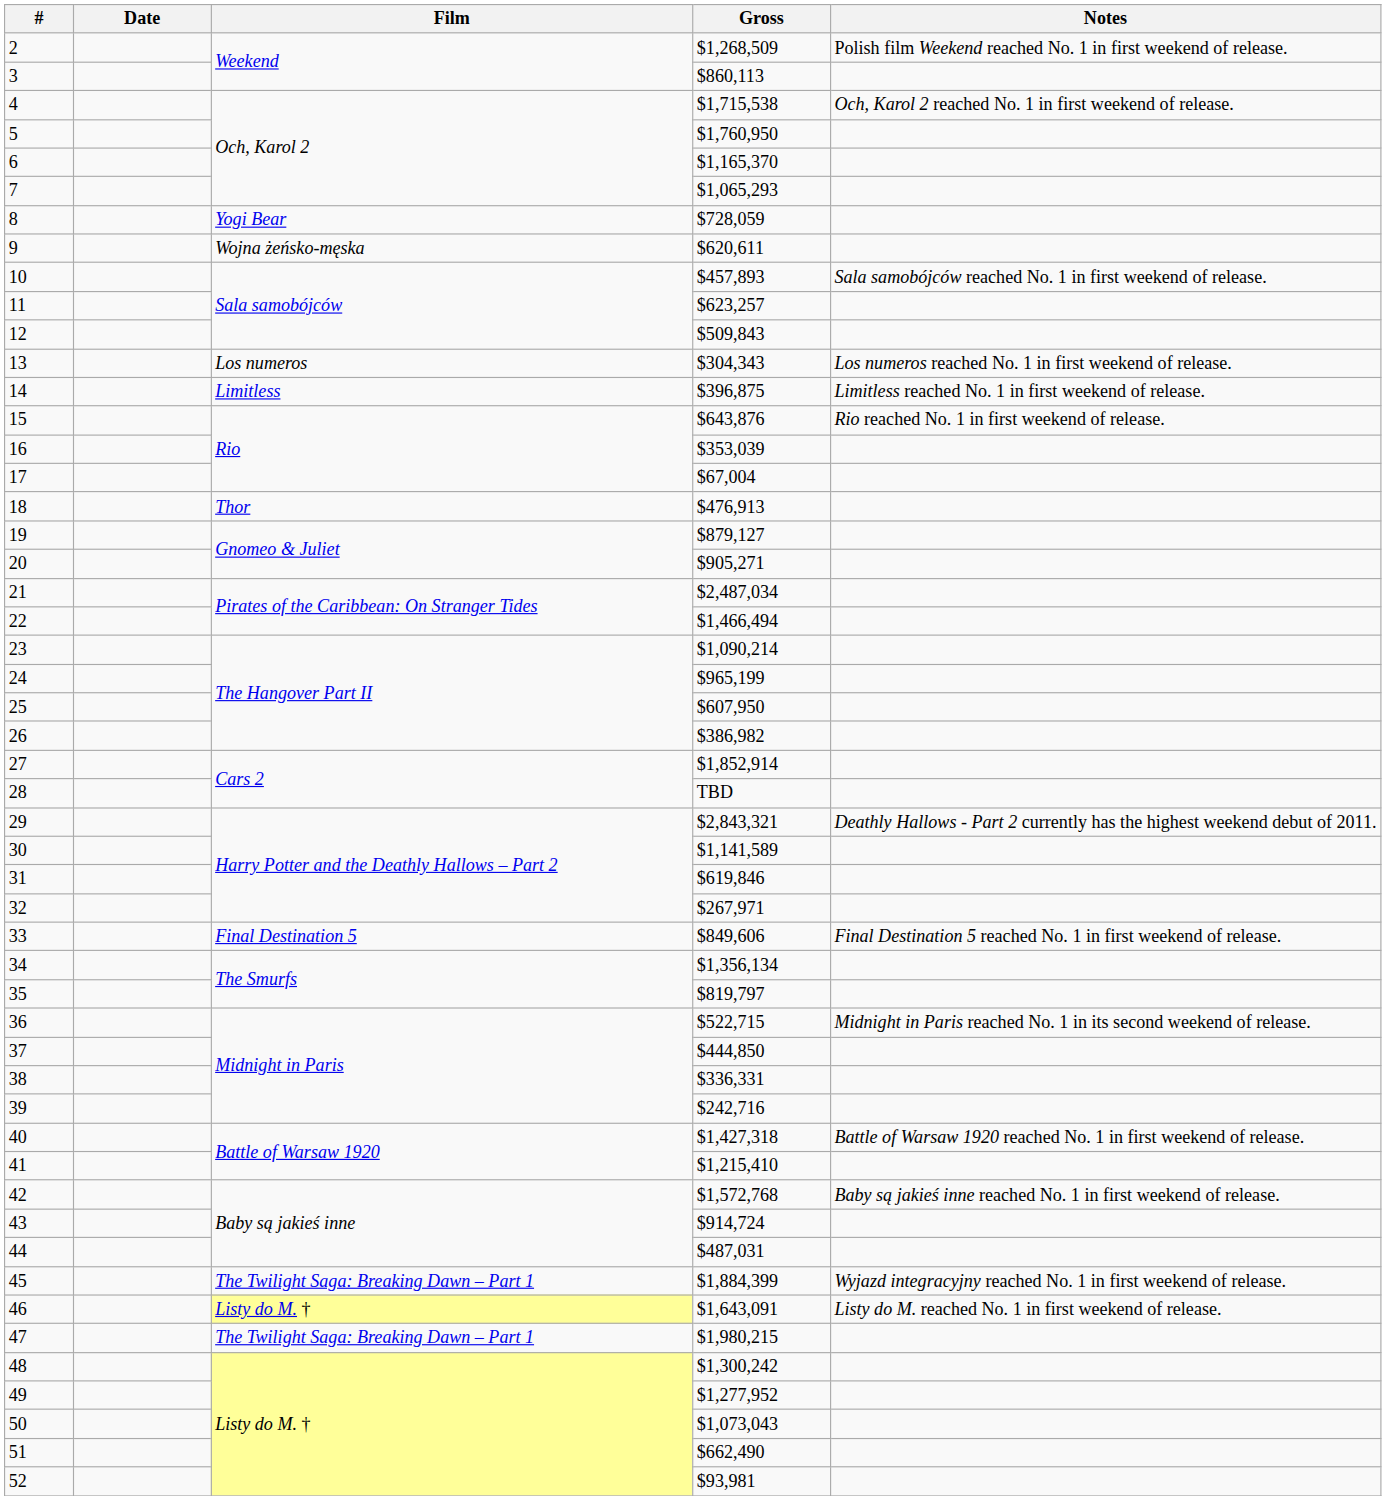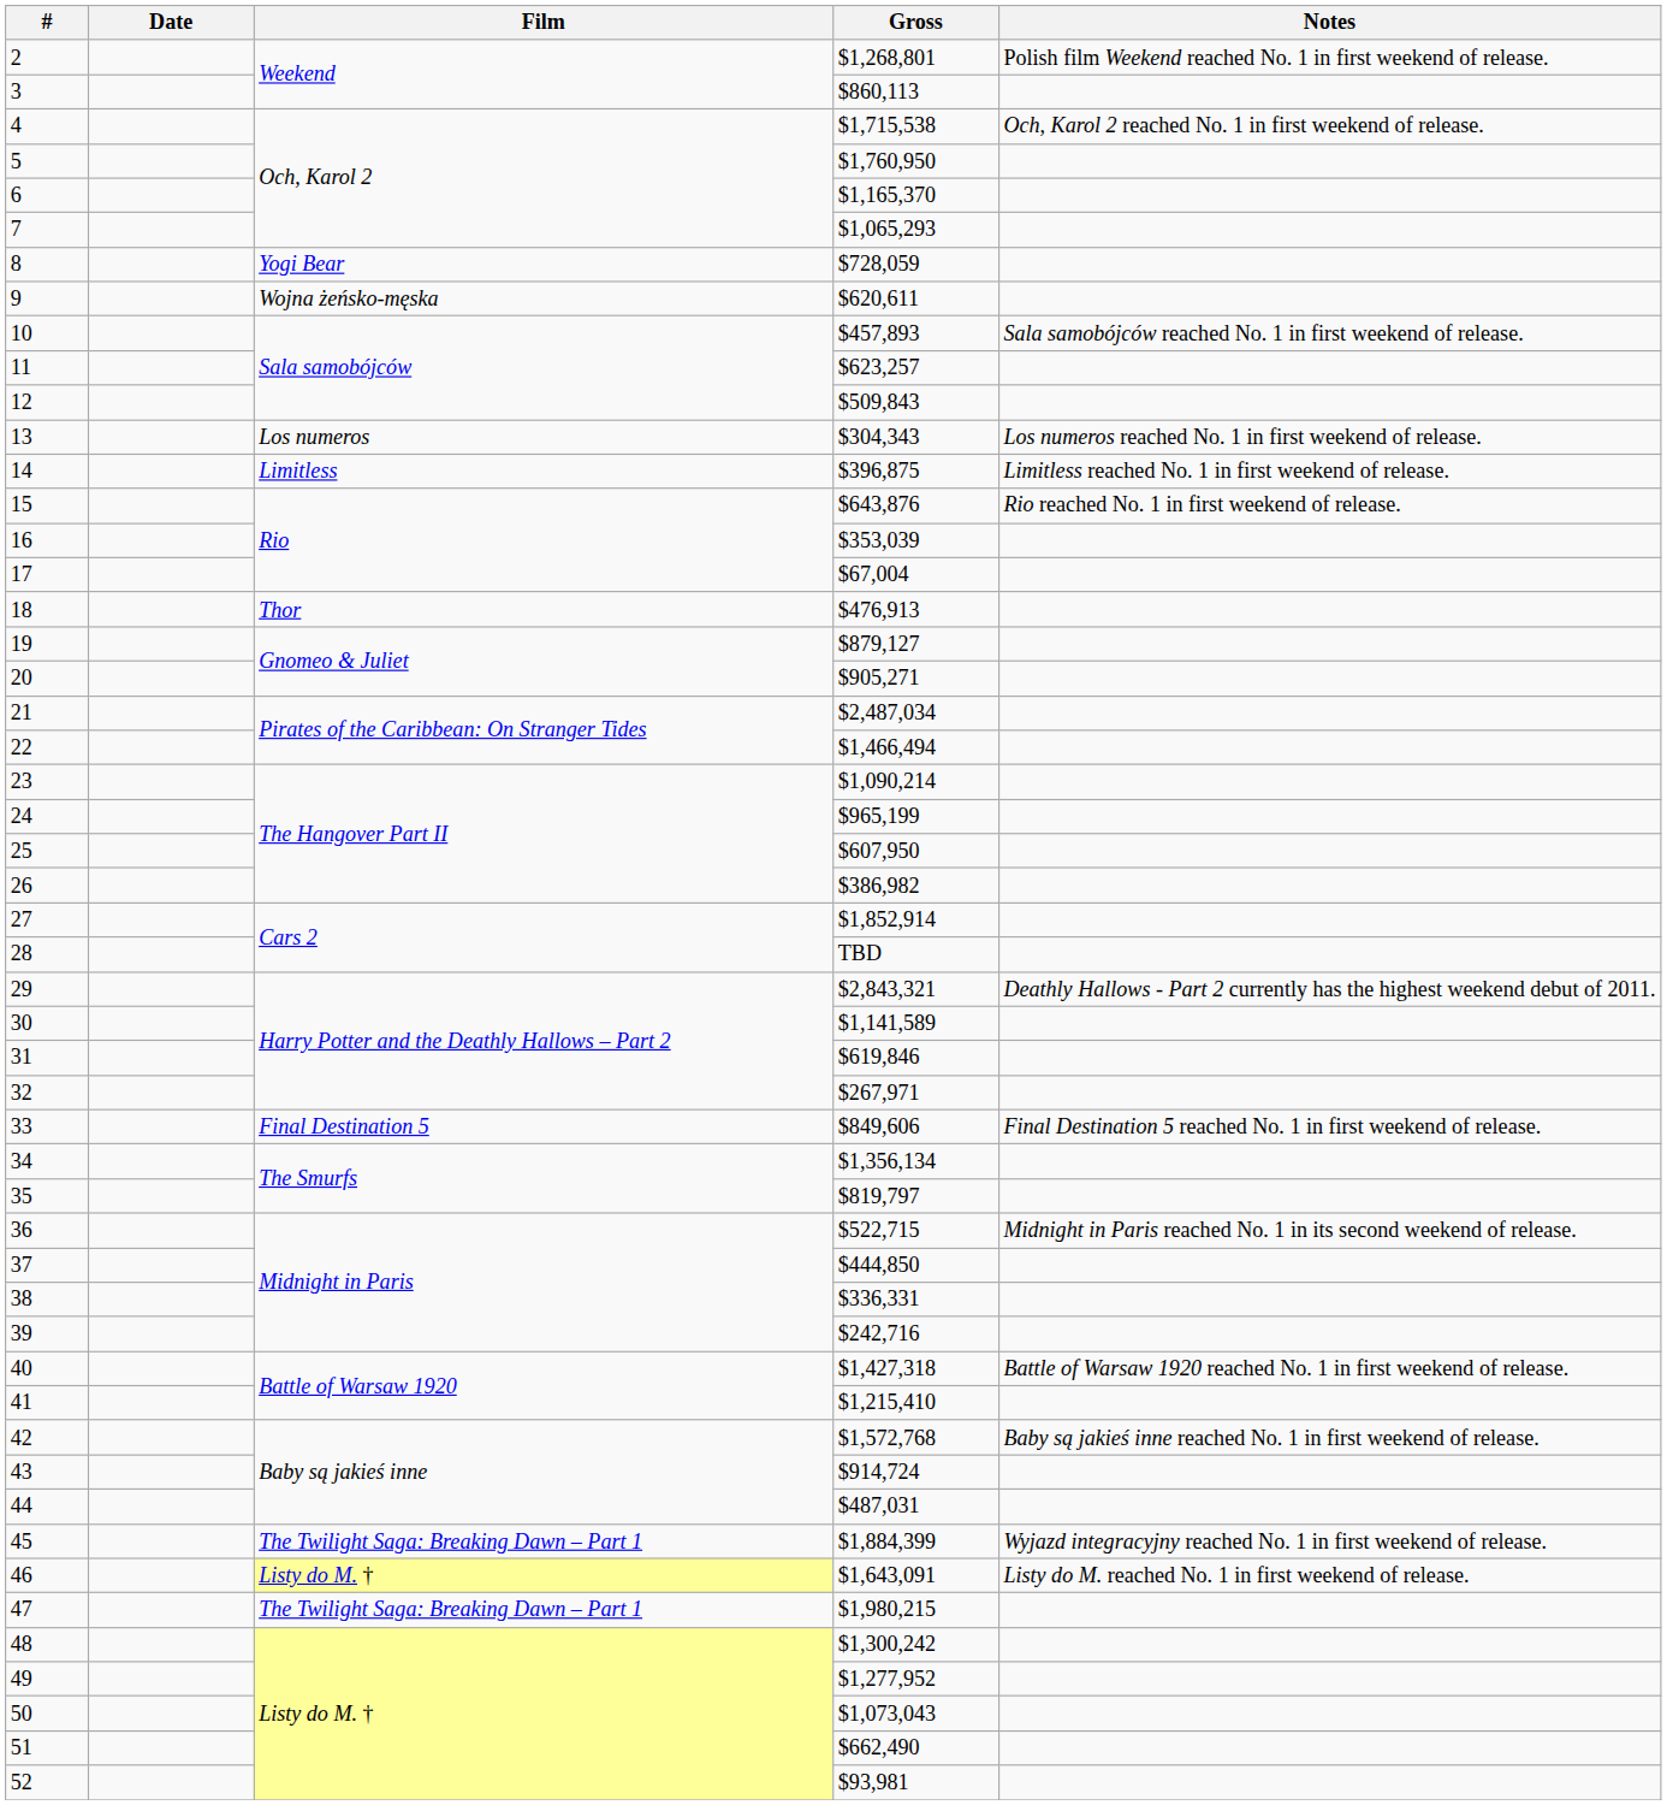 <table class="wikitable sortable">
 <tr>
 <th width="5%">#</th>
 <th width="10%">Date</th>
 <th width="35%">Film</th>
 <th width="10%">Gross</th>
 <th>Notes</th>
 </tr>
 <tr>
 <td>2</td>
 <td></td>
 <td rowspan="2"><em><a href='#'>Weekend</a></em></td>
-<td>$1,268,509</td>
+<td>$1,268,801</td>
 <td>Polish film <em>Weekend</em> reached No. 1 in first weekend of release.</td>
 </tr>
 <tr>
 <td>3</td>
 <td></td>
 <td>$860,113</td>
 <td></td>
 </tr>
 <tr>
 <td>4</td>
 <td></td>
 <td rowspan="4"><em>Och, Karol 2</em></td>
 <td>$1,715,538</td>
 <td><em>Och, Karol 2</em> reached No. 1 in first weekend of release.</td>
 </tr>
 <tr>
 <td>5</td>
 <td></td>
 <td>$1,760,950</td>
 <td></td>
 </tr>
 <tr>
 <td>6</td>
 <td></td>
 <td>$1,165,370</td>
 <td></td>
 </tr>
 <tr>
 <td>7</td>
 <td></td>
 <td>$1,065,293</td>
 <td></td>
 </tr>
 <tr>
 <td>8</td>
 <td></td>
 <td><em><a href='#'>Yogi Bear</a></em></td>
 <td>$728,059</td>
 <td></td>
 </tr>
 <tr>
 <td>9</td>
 <td></td>
 <td><em>Wojna żeńsko-męska</em></td>
 <td>$620,611</td>
 <td></td>
 </tr>
 <tr>
 <td>10</td>
 <td></td>
 <td rowspan="3"><em><a href='#'>Sala samobójców</a></em></td>
 <td>$457,893</td>
 <td><em>Sala samobójców</em> reached No. 1 in first weekend of release.</td>
 </tr>
 <tr>
 <td>11</td>
 <td></td>
 <td>$623,257</td>
 <td></td>
 </tr>
 <tr>
 <td>12</td>
 <td></td>
 <td>$509,843</td>
 <td></td>
 </tr>
 <tr>
 <td>13</td>
 <td></td>
 <td><em>Los numeros</em></td>
 <td>$304,343</td>
 <td><em>Los numeros</em> reached No. 1 in first weekend of release.</td>
 </tr>
 <tr>
 <td>14</td>
 <td></td>
 <td><em><a href='#'>Limitless</a></em></td>
 <td>$396,875</td>
 <td><em>Limitless</em> reached No. 1 in first weekend of release.</td>
 </tr>
 <tr>
 <td>15</td>
 <td></td>
 <td rowspan="3"><em><a href='#'>Rio</a></em></td>
 <td>$643,876</td>
 <td><em>Rio</em> reached No. 1 in first weekend of release.</td>
 </tr>
 <tr>
 <td>16</td>
 <td></td>
 <td>$353,039</td>
 <td></td>
 </tr>
 <tr>
 <td>17</td>
 <td></td>
 <td>$67,004</td>
 <td></td>
 </tr>
 <tr>
 <td>18</td>
 <td></td>
 <td><em><a href='#'>Thor</a></em></td>
 <td>$476,913</td>
 <td></td>
 </tr>
 <tr>
 <td>19</td>
 <td></td>
 <td rowspan="2"><em><a href='#'>Gnomeo & Juliet</a></em></td>
 <td>$879,127</td>
 <td></td>
 </tr>
 <tr>
 <td>20</td>
 <td></td>
 <td>$905,271</td>
 <td></td>
 </tr>
 <tr>
 <td>21</td>
 <td></td>
 <td rowspan="2"><em><a href='#'>Pirates of the Caribbean: On Stranger Tides</a></em></td>
 <td>$2,487,034</td>
 <td></td>
 </tr>
 <tr>
 <td>22</td>
 <td></td>
 <td>$1,466,494</td>
 <td></td>
 </tr>
 <tr>
 <td>23</td>
 <td></td>
 <td rowspan="4"><em><a href='#'>The Hangover Part II</a></em></td>
 <td>$1,090,214</td>
 <td></td>
 </tr>
 <tr>
 <td>24</td>
 <td></td>
 <td>$965,199</td>
 <td></td>
 </tr>
 <tr>
 <td>25</td>
 <td></td>
 <td>$607,950</td>
 <td></td>
 </tr>
 <tr>
 <td>26</td>
 <td></td>
 <td>$386,982</td>
 <td></td>
 </tr>
 <tr>
 <td>27</td>
 <td></td>
 <td rowspan="2"><em><a href='#'>Cars 2</a></em></td>
 <td>$1,852,914</td>
 <td></td>
 </tr>
 <tr>
 <td>28</td>
 <td></td>
 <td>TBD</td>
 <td></td>
 </tr>
 <tr>
 <td>29</td>
 <td></td>
 <td rowspan="4"><em><a href='#'>Harry Potter and the Deathly Hallows – Part 2</a></em></td>
 <td>$2,843,321</td>
 <td><em>Deathly Hallows - Part 2</em> currently has the highest weekend debut of 2011.</td>
 </tr>
 <tr>
 <td>30</td>
 <td></td>
 <td>$1,141,589</td>
 <td></td>
 </tr>
 <tr>
 <td>31</td>
 <td></td>
 <td>$619,846</td>
 <td></td>
 </tr>
 <tr>
 <td>32</td>
 <td></td>
 <td>$267,971</td>
 <td></td>
 </tr>
 <tr>
 <td>33</td>
 <td></td>
 <td><em><a href='#'>Final Destination 5</a></em></td>
 <td>$849,606</td>
 <td><em>Final Destination 5</em> reached No. 1 in first weekend of release.</td>
 </tr>
 <tr>
 <td>34</td>
 <td></td>
 <td rowspan="2"><em><a href='#'>The Smurfs</a></em></td>
 <td>$1,356,134</td>
 <td></td>
 </tr>
 <tr>
 <td>35</td>
 <td></td>
 <td>$819,797</td>
 <td></td>
 </tr>
 <tr>
 <td>36</td>
 <td></td>
 <td rowspan="4"><em><a href='#'>Midnight in Paris</a></em></td>
 <td>$522,715</td>
 <td><em>Midnight in Paris</em> reached No. 1 in its second weekend of release.</td>
 </tr>
 <tr>
 <td>37</td>
 <td></td>
 <td>$444,850</td>
 <td></td>
 </tr>
 <tr>
 <td>38</td>
 <td></td>
 <td>$336,331</td>
 <td></td>
 </tr>
 <tr>
 <td>39</td>
 <td></td>
 <td>$242,716</td>
 <td></td>
 </tr>
 <tr>
 <td>40</td>
 <td></td>
 <td rowspan="2"><em><a href='#'>Battle of Warsaw 1920</a></em></td>
 <td>$1,427,318</td>
 <td><em>Battle of Warsaw 1920</em> reached No. 1 in first weekend of release.</td>
 </tr>
 <tr>
 <td>41</td>
 <td></td>
 <td>$1,215,410</td>
 <td></td>
 </tr>
 <tr>
 <td>42</td>
 <td></td>
 <td rowspan="3"><em>Baby są jakieś inne</em></td>
 <td>$1,572,768</td>
 <td><em>Baby są jakieś inne</em> reached No. 1 in first weekend of release.</td>
 </tr>
 <tr>
 <td>43</td>
 <td></td>
 <td>$914,724</td>
 <td></td>
 </tr>
 <tr>
 <td>44</td>
 <td></td>
 <td>$487,031</td>
 <td></td>
 </tr>
 <tr>
 <td>45</td>
 <td></td>
 <td><em><a href='#'>The Twilight Saga: Breaking Dawn – Part 1</a></em></td>
 <td>$1,884,399</td>
 <td><em>Wyjazd integracyjny</em> reached No. 1 in first weekend of release.</td>
 </tr>
 <tr>
 <td>46</td>
 <td></td>
 <td style="background-color:#FFFF99"><em><a href='#'>Listy do M.</a></em> †</td>
 <td>$1,643,091</td>
 <td><em>Listy do M.</em> reached No. 1 in first weekend of release.</td>
 </tr>
 <tr>
 <td>47</td>
 <td></td>
 <td><em><a href='#'>The Twilight Saga: Breaking Dawn – Part 1</a></em></td>
 <td>$1,980,215</td>
 <td></td>
 </tr>
 <tr>
 <td>48</td>
 <td></td>
 <td rowspan="5" style="background-color:#FFFF99"><em>Listy do M.</em> †</td>
 <td>$1,300,242</td>
 <td></td>
 </tr>
 <tr>
 <td>49</td>
 <td></td>
 <td>$1,277,952</td>
 <td></td>
 </tr>
 <tr>
 <td>50</td>
 <td></td>
 <td>$1,073,043</td>
 <td></td>
 </tr>
 <tr>
 <td>51</td>
 <td></td>
 <td>$662,490</td>
 <td></td>
 </tr>
 <tr>
 <td>52</td>
 <td></td>
 <td>$93,981</td>
 <td></td>
 </tr>
 <tr>
 </tr>
 </table>
